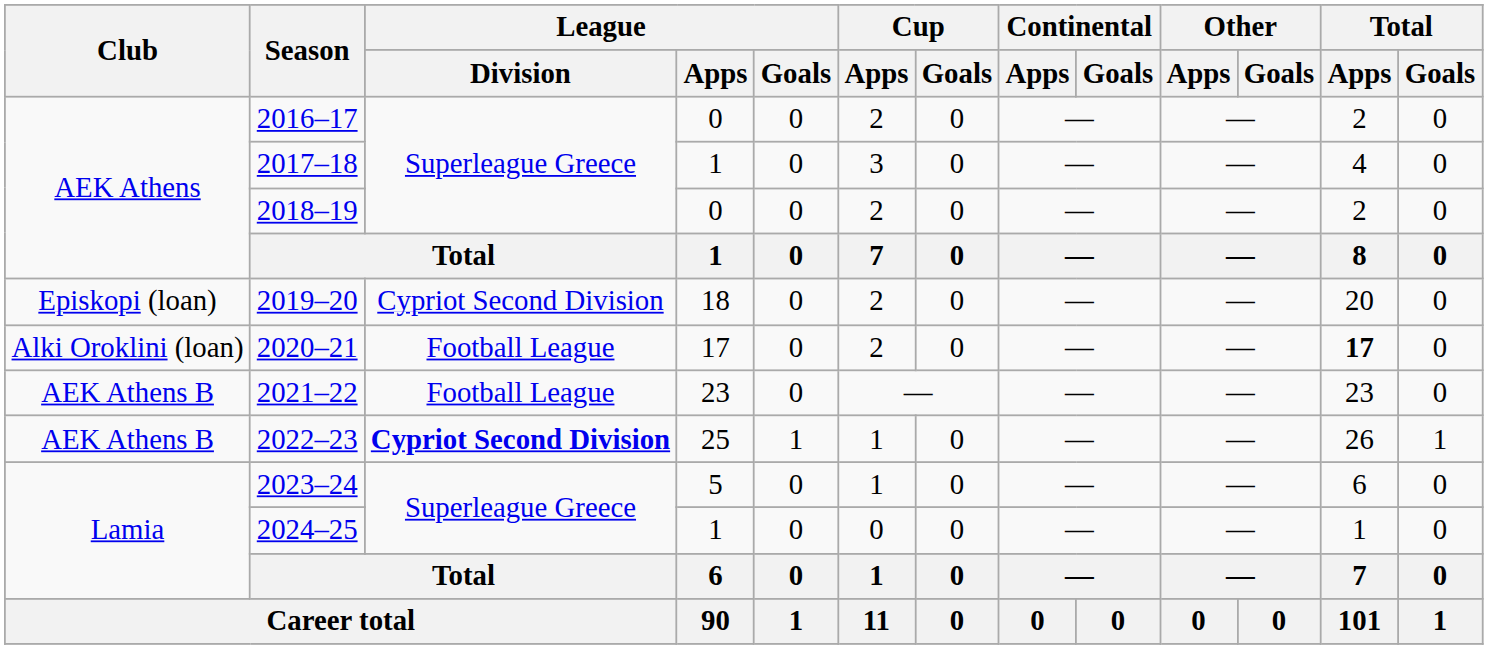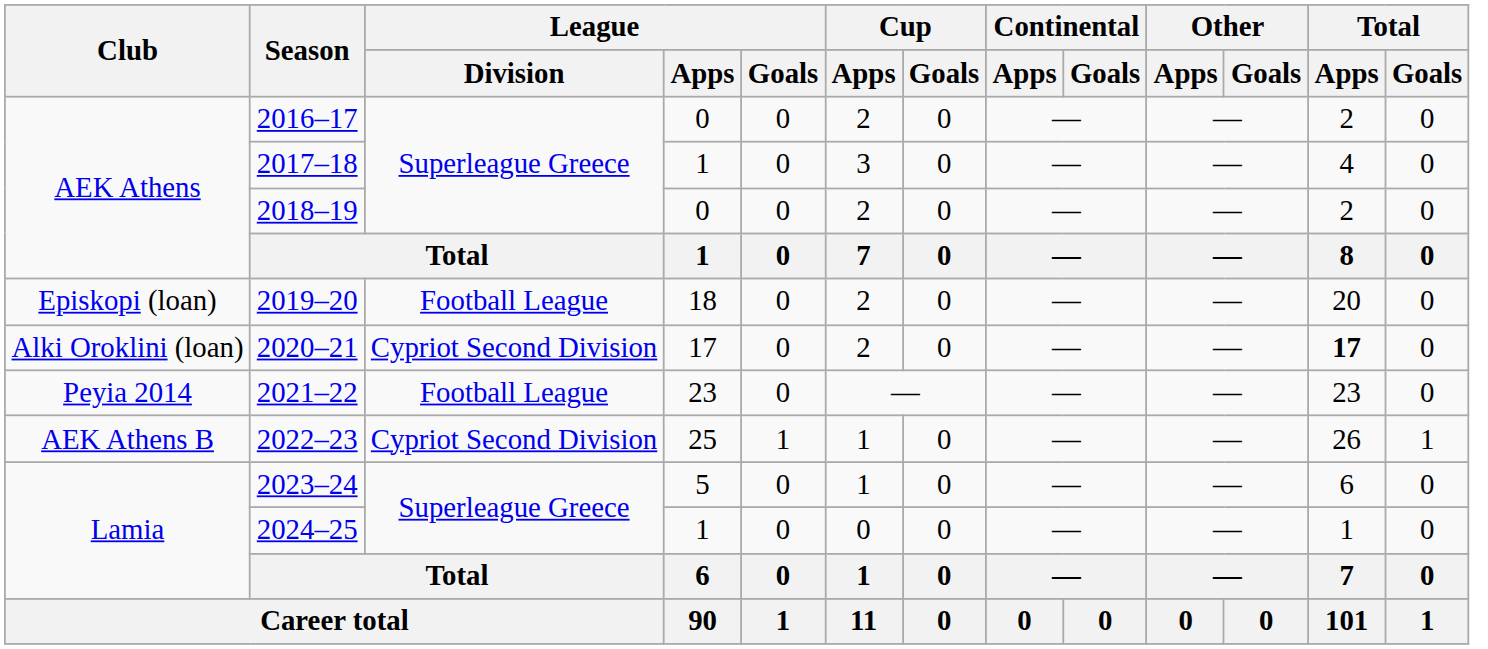 <table class="wikitable" style="text-align: center">
 <tr>
 <th rowspan="2">Club</th>
 <th rowspan="2">Season</th>
 <th colspan="3">League</th>
 <th colspan="2">Cup</th>
 <th colspan="2">Continental</th>
 <th colspan="2">Other</th>
 <th colspan="2">Total</th>
 </tr>
 <tr>
 <th>Division</th>
 <th>Apps</th>
 <th>Goals</th>
 <th>Apps</th>
 <th>Goals</th>
 <th>Apps</th>
 <th>Goals</th>
 <th>Apps</th>
 <th>Goals</th>
 <th>Apps</th>
 <th>Goals</th>
 </tr>
 <tr>
 <td rowspan="4"><a href='#'>AEK Athens</a></td>
 <td><a href='#'>2016–17</a></td>
 <td rowspan="3"><a href='#'>Superleague Greece</a></td>
 <td>0</td>
 <td>0</td>
 <td>2</td>
 <td>0</td>
 <td colspan="2">—</td>
 <td colspan="2">—</td>
 <td>2</td>
 <td>0</td>
 </tr>
 <tr>
 <td><a href='#'>2017–18</a></td>
 <td>1</td>
 <td>0</td>
 <td>3</td>
 <td>0</td>
 <td colspan="2">—</td>
 <td colspan="2">—</td>
 <td>4</td>
 <td>0</td>
 </tr>
 <tr>
 <td><a href='#'>2018–19</a></td>
 <td>0</td>
 <td>0</td>
 <td>2</td>
 <td>0</td>
 <td colspan="2">—</td>
 <td colspan="2">—</td>
 <td>2</td>
 <td>0</td>
 </tr>
 <tr>
 <th colspan="2">Total</th>
 <th>1</th>
 <th>0</th>
 <th>7</th>
 <th>0</th>
 <th colspan="2">—</th>
 <th colspan="2">—</th>
 <th>8</th>
 <th>0</th>
 </tr>
 <tr>
 <td><a href='#'>Episkopi</a> (loan)</td>
 <td><a href='#'>2019–20</a></td>
-<td><a href='#'>Cypriot Second Division</a></td>
+<td><a href='#'>Football League</a></td>
 <td>18</td>
 <td>0</td>
 <td>2</td>
 <td>0</td>
 <td colspan="2">—</td>
 <td colspan="2">—</td>
 <td>20</td>
 <td>0</td>
 </tr>
 <tr>
 <td><a href='#'>Alki Oroklini</a> (loan)</td>
 <td><a href='#'>2020–21</a></td>
-<td><a href='#'>Football League</a></td>
+<td><a href='#'>Cypriot Second Division</a></td>
 <td>17</td>
 <td>0</td>
 <td>2</td>
 <td>0</td>
 <td colspan="2">—</td>
 <td colspan="2">—</td>
 <td><strong>17</strong></td>
 <td>0</td>
 </tr>
 <tr>
-<td><a href='#'>AEK Athens B</a></td>
+<td><a href='#'>Peyia 2014</a></td>
 <td><a href='#'>2021–22</a></td>
 <td><a href='#'>Football League</a></td>
 <td>23</td>
 <td>0</td>
 <td colspan="2">—</td>
 <td colspan="2">—</td>
 <td colspan="2">—</td>
 <td>23</td>
 <td>0</td>
 </tr>
 <tr>
 <td><a href='#'>AEK Athens B</a></td>
 <td><a href='#'>2022–23</a></td>
-<td><strong><a href='#'>Cypriot Second Division</a></strong></td>
+<td><a href='#'>Cypriot Second Division</a></td>
 <td>25</td>
 <td>1</td>
 <td>1</td>
 <td>0</td>
 <td colspan="2">—</td>
 <td colspan="2">—</td>
 <td>26</td>
 <td>1</td>
 </tr>
 <tr>
 <td rowspan="3"><a href='#'>Lamia</a></td>
 <td><a href='#'>2023–24</a></td>
 <td rowspan="2"><a href='#'>Superleague Greece</a></td>
 <td>5</td>
 <td>0</td>
 <td>1</td>
 <td>0</td>
 <td colspan="2">—</td>
 <td colspan="2">—</td>
 <td>6</td>
 <td>0</td>
 </tr>
 <tr>
 <td><a href='#'>2024–25</a></td>
 <td>1</td>
 <td>0</td>
 <td>0</td>
 <td>0</td>
 <td colspan="2">—</td>
 <td colspan="2">—</td>
 <td>1</td>
 <td>0</td>
 </tr>
 <tr>
 <th colspan="2">Total</th>
 <th>6</th>
 <th>0</th>
 <th>1</th>
 <th>0</th>
 <th colspan="2">—</th>
 <th colspan="2">—</th>
 <th>7</th>
 <th>0</th>
 </tr>
 <tr>
 <th colspan="3">Career total</th>
 <th>90</th>
 <th>1</th>
 <th>11</th>
 <th>0</th>
 <th>0</th>
 <th>0</th>
 <th>0</th>
 <th>0</th>
 <th>101</th>
 <th>1</th>
 </tr>
 </table>
